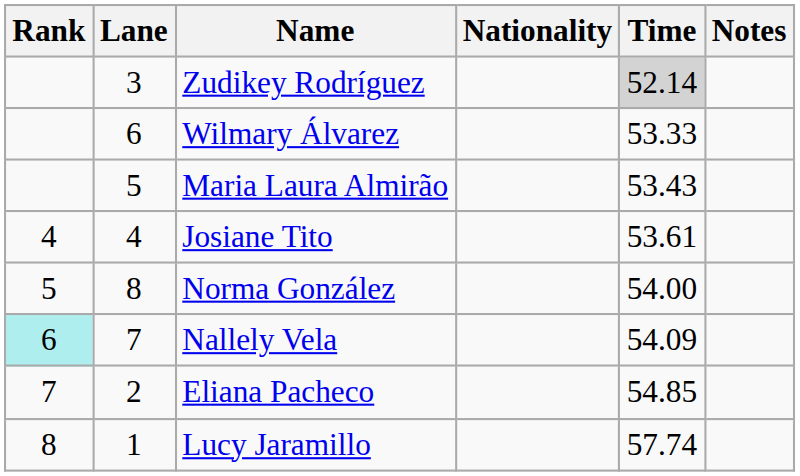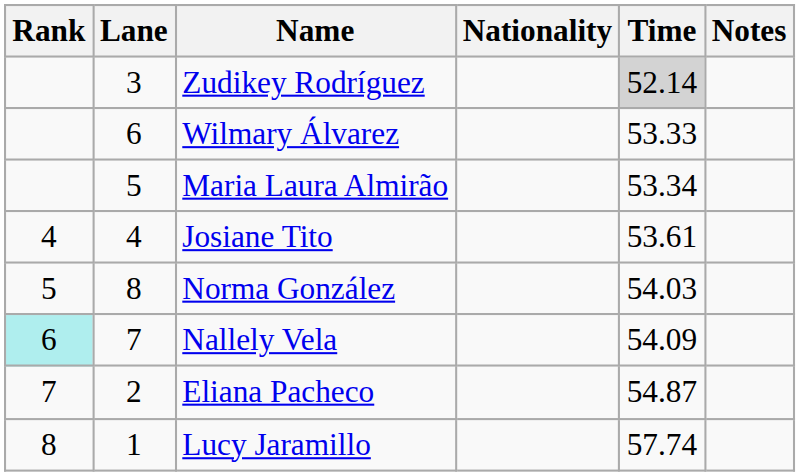 <table class="wikitable sortable" style="text-align:center;font-size:95%">
 <tr>
 <th>Rank</th>
 <th>Lane</th>
 <th>Name</th>
 <th>Nationality</th>
 <th>Time</th>
 <th>Notes</th>
 </tr>
 <tr>
 <td></td>
 <td>3</td>
 <td align=left><a href='#'>Zudikey Rodríguez</a></td>
 <td align=left></td>
 <td style="background: lightgrey;">52.14</td>
 <td></td>
 </tr>
 <tr>
 <td></td>
 <td>6</td>
 <td align=left><a href='#'>Wilmary Álvarez</a></td>
 <td align=left></td>
 <td>53.33</td>
 <td></td>
 </tr>
 <tr>
 <td></td>
 <td>5</td>
 <td align=left><a href='#'>Maria Laura Almirão</a></td>
 <td align=left></td>
-<td>53.43</td>
+<td>53.34</td>
 <td></td>
 </tr>
 <tr>
 <td>4</td>
 <td>4</td>
 <td align=left><a href='#'>Josiane Tito</a></td>
 <td align=left></td>
 <td>53.61</td>
 <td></td>
 </tr>
 <tr>
 <td>5</td>
 <td>8</td>
 <td align=left><a href='#'>Norma González</a></td>
 <td align=left></td>
-<td>54.00</td>
+<td>54.03</td>
 <td></td>
 </tr>
 <tr>
 <td style="background: paleturquoise;">6</td>
 <td>7</td>
 <td align=left><a href='#'>Nallely Vela</a></td>
 <td align=left></td>
 <td>54.09</td>
 <td></td>
 </tr>
 <tr>
 <td>7</td>
 <td>2</td>
 <td align=left><a href='#'>Eliana Pacheco</a></td>
 <td align=left></td>
-<td>54.85</td>
+<td>54.87</td>
 <td></td>
 </tr>
 <tr>
 <td>8</td>
 <td>1</td>
 <td align=left><a href='#'>Lucy Jaramillo</a></td>
 <td align=left></td>
 <td>57.74</td>
 <td></td>
 </tr>
 </table>
